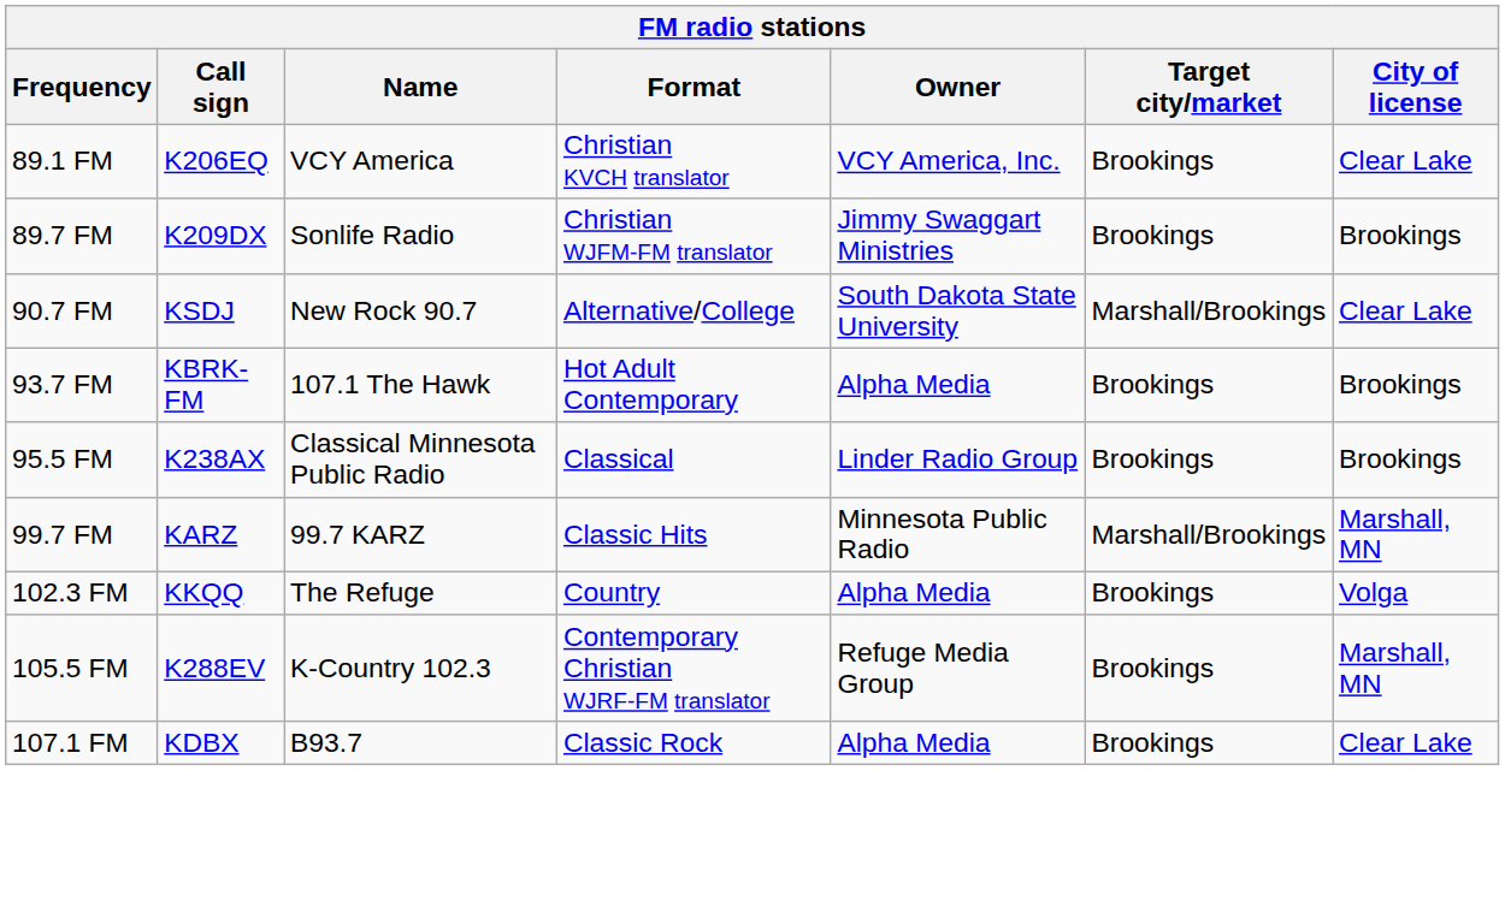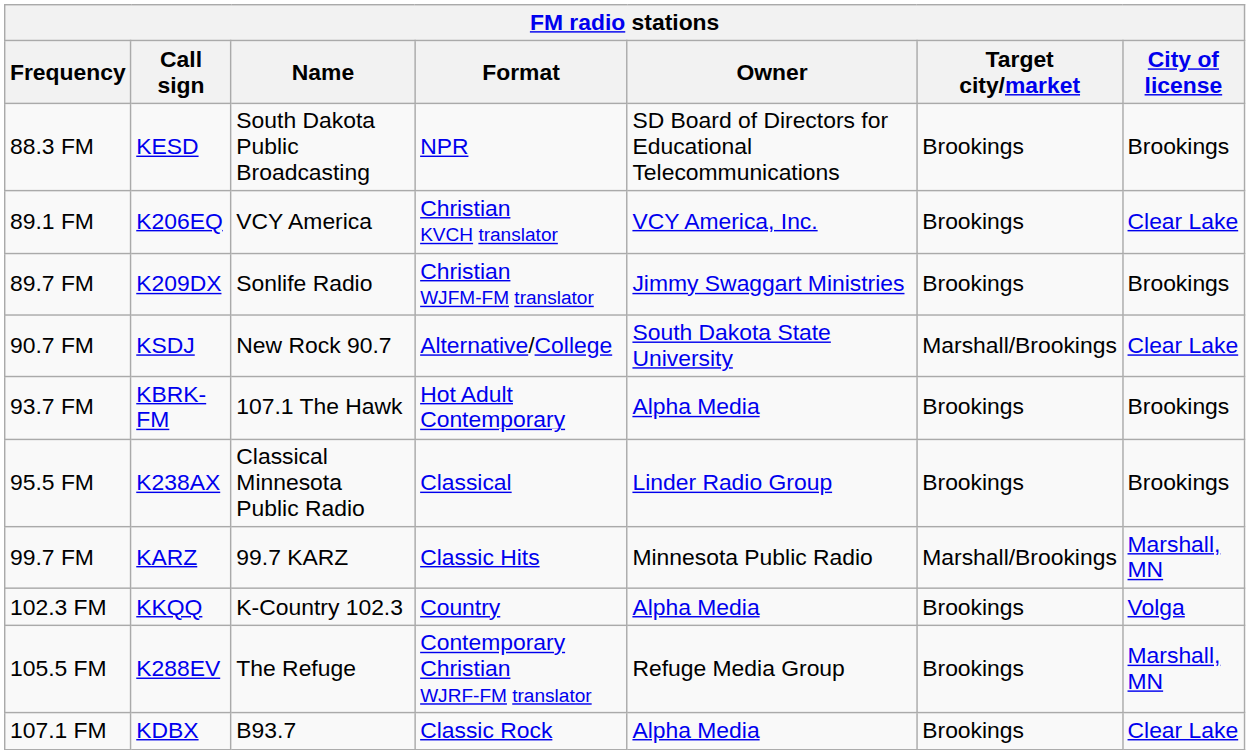 <table class="wikitable">
 <tr>
 <th align="center" colspan="7"><strong><a href='#'>FM radio</a> stations</strong></th>
 </tr>
 <tr>
 <th>Frequency</th>
 <th>Call sign</th>
 <th>Name</th>
 <th>Format</th>
 <th>Owner</th>
 <th>Target city/<a href='#'>market</a></th>
 <th><a href='#'>City of license</a></th>
+</tr>
+<tr>
+<td>88.3 FM</td>
+<td><a href='#'>KESD</a></td>
+<td>South Dakota Public Broadcasting</td>
+<td><a href='#'>NPR</a></td>
+<td>SD Board of Directors for Educational Telecommunications</td>
+<td>Brookings</td>
+<td>Brookings</td>
 </tr>
 <tr>
 <td>89.1 FM</td>
 <td><a href='#'>K206EQ</a></td>
 <td>VCY America</td>
 <td><a href='#'>Christian</a><br><small><a href='#'>KVCH</a> <a href='#'>translator</a></small></td>
 <td><a href='#'>VCY America, Inc.</a></td>
 <td>Brookings</td>
 <td><a href='#'>Clear Lake</a></td>
 </tr>
 <tr>
 <td>89.7 FM</td>
 <td><a href='#'>K209DX</a></td>
 <td>Sonlife Radio</td>
 <td><a href='#'>Christian</a><br><small><a href='#'>WJFM-FM</a> <a href='#'>translator</a></small></td>
 <td><a href='#'>Jimmy Swaggart Ministries</a></td>
 <td>Brookings</td>
 <td>Brookings</td>
 </tr>
 <tr>
 <td>90.7 FM</td>
 <td><a href='#'>KSDJ</a></td>
 <td>New Rock 90.7</td>
 <td><a href='#'>Alternative</a>/<a href='#'>College</a></td>
 <td><a href='#'>South Dakota State University</a></td>
 <td>Marshall/Brookings</td>
 <td><a href='#'>Clear Lake</a></td>
 </tr>
 <tr>
 <td>93.7 FM</td>
 <td><a href='#'>KBRK-FM</a></td>
 <td>107.1 The Hawk</td>
 <td><a href='#'>Hot Adult Contemporary</a></td>
 <td><a href='#'>Alpha Media</a></td>
 <td>Brookings</td>
 <td>Brookings</td>
 </tr>
 <tr>
 <td>95.5 FM</td>
 <td><a href='#'>K238AX</a></td>
 <td>Classical Minnesota Public Radio</td>
 <td><a href='#'>Classical</a></td>
 <td><a href='#'>Linder Radio Group</a></td>
 <td>Brookings</td>
 <td>Brookings</td>
 </tr>
 <tr>
 <td>99.7 FM</td>
 <td><a href='#'>KARZ</a></td>
 <td>99.7 KARZ</td>
 <td><a href='#'>Classic Hits</a></td>
 <td>Minnesota Public Radio</td>
 <td>Marshall/Brookings</td>
 <td><a href='#'>Marshall, MN</a></td>
 </tr>
 <tr>
 <td>102.3 FM</td>
 <td><a href='#'>KKQQ</a></td>
-<td>The Refuge</td>
+<td>K-Country 102.3</td>
 <td><a href='#'>Country</a></td>
 <td><a href='#'>Alpha Media</a></td>
 <td>Brookings</td>
 <td><a href='#'>Volga</a></td>
 </tr>
 <tr>
 <td>105.5 FM</td>
 <td><a href='#'>K288EV</a></td>
-<td>K-Country 102.3</td>
+<td>The Refuge</td>
 <td><a href='#'>Contemporary Christian</a><br><small><a href='#'>WJRF-FM</a> <a href='#'>translator</a></small></td>
 <td>Refuge Media Group</td>
 <td>Brookings</td>
 <td><a href='#'>Marshall, MN</a></td>
 </tr>
 <tr>
 <td>107.1 FM</td>
 <td><a href='#'>KDBX</a></td>
 <td>B93.7</td>
 <td><a href='#'>Classic Rock</a></td>
 <td><a href='#'>Alpha Media</a></td>
 <td>Brookings</td>
 <td><a href='#'>Clear Lake</a></td>
 </tr>
 </table>
